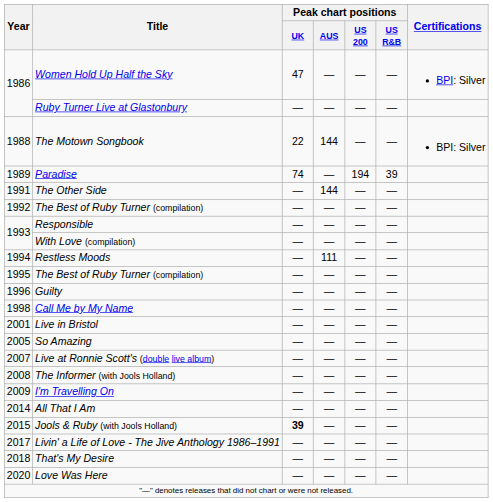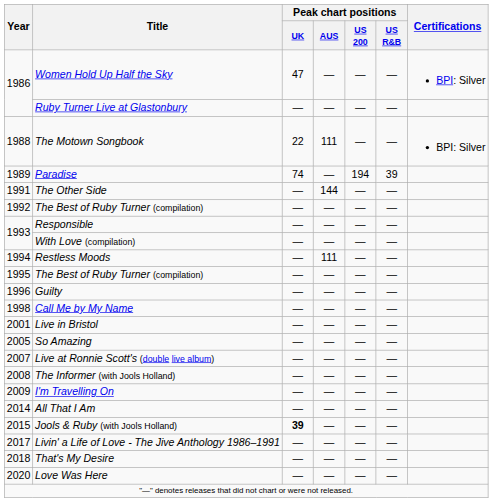 <table class="wikitable">
 <tr>
 <th scope="col" rowspan="2">Year</th>
 <th scope="col" rowspan="2">Title</th>
 <th scope="col" colspan="4">Peak chart positions</th>
 <th scope="col" rowspan="2"><a href='#'>Certifications</a></th>
 </tr>
 <tr>
 <th style="width:40px;"><small><a href='#'>UK</a></small><br></th>
 <th style="width:40px;"><small><a href='#'>AUS</a></small><br></th>
 <th style="width:40px;"><small><a href='#'>US 200</a></small><br></th>
 <th style="width:40px;"><small><a href='#'>US R&B</a></small><br></th>
 </tr>
 <tr>
 <td rowspan="2">1986</td>
 <td><em><a href='#'>Women Hold Up Half the Sky</a></em></td>
 <td style="text-align:center;">47</td>
 <td style="text-align:center;">—</td>
 <td style="text-align:center;">—</td>
 <td style="text-align:center;">—</td>
 <td><br><ul><li><a href='#'>BPI</a>: Silver</li></ul></td>
 </tr>
 <tr>
 <td><em><a href='#'>Ruby Turner Live at Glastonbury</a></em></td>
 <td style="text-align:center;">—</td>
 <td style="text-align:center;">—</td>
 <td style="text-align:center;">—</td>
 <td style="text-align:center;">—</td>
 <td></td>
 </tr>
 <tr>
 <td>1988</td>
 <td><em>The Motown Songbook</em></td>
 <td style="text-align:center;">22</td>
-<td style="text-align:center;">144</td>
+<td style="text-align:center;">111</td>
 <td style="text-align:center;">—</td>
 <td style="text-align:center;">—</td>
 <td><br><ul><li>BPI: Silver</li></ul></td>
 </tr>
 <tr>
 <td>1989</td>
 <td><em><a href='#'>Paradise</a></em></td>
 <td style="text-align:center;">74</td>
 <td style="text-align:center;">—</td>
 <td style="text-align:center;">194</td>
 <td style="text-align:center;">39</td>
 <td></td>
 </tr>
 <tr>
 <td>1991</td>
 <td><em>The Other Side</em></td>
 <td style="text-align:center;">—</td>
 <td style="text-align:center;">144</td>
 <td style="text-align:center;">—</td>
 <td style="text-align:center;">—</td>
 <td></td>
 </tr>
 <tr>
 <td>1992</td>
 <td><em>The Best of Ruby Turner</em> <small>(compilation)</small></td>
 <td style="text-align:center;">—</td>
 <td style="text-align:center;">—</td>
 <td style="text-align:center;">—</td>
 <td style="text-align:center;">—</td>
 <td></td>
 </tr>
 <tr>
 <td rowspan="2">1993</td>
 <td><em>Responsible</em></td>
 <td style="text-align:center;">—</td>
 <td style="text-align:center;">—</td>
 <td style="text-align:center;">—</td>
 <td style="text-align:center;">—</td>
 <td></td>
 </tr>
 <tr>
 <td><em>With Love</em> <small>(compilation)</small></td>
 <td style="text-align:center;">—</td>
 <td style="text-align:center;">—</td>
 <td style="text-align:center;">—</td>
 <td style="text-align:center;">—</td>
 <td></td>
 </tr>
 <tr>
 <td>1994</td>
 <td><em>Restless Moods</em></td>
 <td style="text-align:center;">—</td>
 <td style="text-align:center;">111</td>
 <td style="text-align:center;">—</td>
 <td style="text-align:center;">—</td>
 <td></td>
 </tr>
 <tr>
 <td>1995</td>
 <td><em>The Best of Ruby Turner</em> <small>(compilation)</small></td>
 <td style="text-align:center;">—</td>
 <td style="text-align:center;">—</td>
 <td style="text-align:center;">—</td>
 <td style="text-align:center;">—</td>
 <td></td>
 </tr>
 <tr>
 <td>1996</td>
 <td><em>Guilty</em></td>
 <td style="text-align:center;">—</td>
 <td style="text-align:center;">—</td>
 <td style="text-align:center;">—</td>
 <td style="text-align:center;">—</td>
 <td></td>
 </tr>
 <tr>
 <td>1998</td>
 <td><em><a href='#'>Call Me by My Name</a></em></td>
 <td style="text-align:center;">—</td>
 <td style="text-align:center;">—</td>
 <td style="text-align:center;">—</td>
 <td style="text-align:center;">—</td>
 <td></td>
 </tr>
 <tr>
 <td>2001</td>
 <td><em>Live in Bristol</em></td>
 <td style="text-align:center;">—</td>
 <td style="text-align:center;">—</td>
 <td style="text-align:center;">—</td>
 <td style="text-align:center;">—</td>
 <td></td>
 </tr>
 <tr>
 <td>2005</td>
 <td><em>So Amazing</em></td>
 <td style="text-align:center;">—</td>
 <td style="text-align:center;">—</td>
 <td style="text-align:center;">—</td>
 <td style="text-align:center;">—</td>
 <td></td>
 </tr>
 <tr>
 <td>2007</td>
 <td><em>Live at Ronnie Scott's</em> <small>(<a href='#'>double</a> <a href='#'>live album</a>)</small></td>
 <td style="text-align:center;">—</td>
 <td style="text-align:center;">—</td>
 <td style="text-align:center;">—</td>
 <td style="text-align:center;">—</td>
 <td></td>
 </tr>
 <tr>
 <td>2008</td>
 <td><em>The Informer</em> <small>(with Jools Holland)</small></td>
 <td style="text-align:center;">—</td>
 <td style="text-align:center;">—</td>
 <td style="text-align:center;">—</td>
 <td style="text-align:center;">—</td>
 <td></td>
 </tr>
 <tr>
 <td>2009</td>
 <td><em><a href='#'>I'm Travelling On</a></em></td>
 <td style="text-align:center;">—</td>
 <td style="text-align:center;">—</td>
 <td style="text-align:center;">—</td>
 <td style="text-align:center;">—</td>
 <td></td>
 </tr>
 <tr>
 <td>2014</td>
 <td><em>All That I Am</em></td>
 <td style="text-align:center;">—</td>
 <td style="text-align:center;">—</td>
 <td style="text-align:center;">—</td>
 <td style="text-align:center;">—</td>
 <td></td>
 </tr>
 <tr>
 <td>2015</td>
 <td><em>Jools & Ruby</em> <small>(with Jools Holland)</small></td>
 <td style="text-align:center;"><strong>39</strong></td>
 <td style="text-align:center;">—</td>
 <td style="text-align:center;">—</td>
 <td style="text-align:center;">—</td>
 <td></td>
 </tr>
 <tr>
 <td>2017</td>
 <td><em>Livin' a Life of Love - The Jive Anthology 1986–1991</em></td>
 <td style="text-align:center;">—</td>
 <td style="text-align:center;">—</td>
 <td style="text-align:center;">—</td>
 <td style="text-align:center;">—</td>
 <td></td>
 </tr>
 <tr>
 <td>2018</td>
 <td><em>That's My Desire</em></td>
 <td style="text-align:center;">—</td>
 <td style="text-align:center;">—</td>
 <td style="text-align:center;">—</td>
 <td style="text-align:center;">—</td>
 <td></td>
 </tr>
 <tr>
 <td>2020</td>
 <td><em>Love Was Here</em></td>
 <td style="text-align:center;">—</td>
 <td style="text-align:center;">—</td>
 <td style="text-align:center;">—</td>
 <td style="text-align:center;">—</td>
 <td></td>
 </tr>
 <tr>
 <td align="center" colspan="8" style="font-size:9pt">"—" denotes releases that did not chart or were not released.</td>
 </tr>
 </table>
